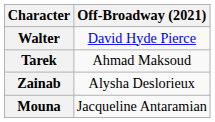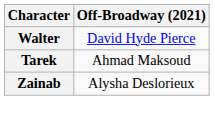 <table class="wikitable">
 <tr>
 <th>Character</th>
 <th>Off-Broadway (2021)</th>
 </tr>
 <tr>
 <th>Walter</th>
 <td style="text-align: center;"><a href='#'>David Hyde Pierce</a></td>
 </tr>
 <tr>
 <th>Tarek</th>
 <td style="text-align: center;">Ahmad Maksoud</td>
 </tr>
 <tr>
 <th>Zainab</th>
 <td style="text-align: center;">Alysha Deslorieux</td>
 </tr>
-<tr>
-<th>Mouna</th>
-<td style="text-align: center;">Jacqueline Antaramian</td>
-</tr>
 </table>
